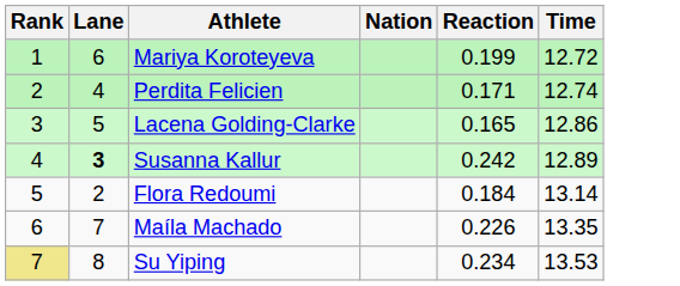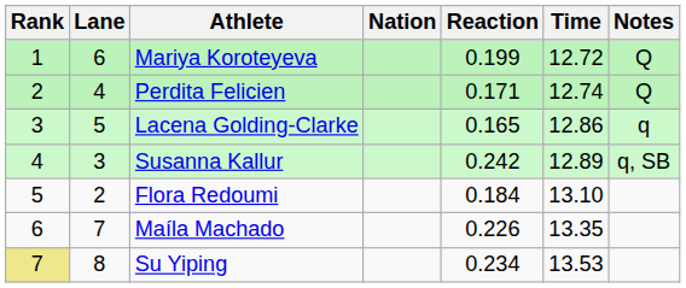 <table class="wikitable sortable" style="text-align:center">
 <tr>
 <th>Rank</th>
 <th>Lane</th>
 <th>Athlete</th>
 <th>Nation</th>
 <th>Reaction</th>
 <th>Time</th>
+<th>Notes</th>
 </tr>
 <tr bgcolor=bbf3bb>
 <td>1</td>
 <td>6</td>
 <td align=left><a href='#'>Mariya Koroteyeva</a></td>
 <td align=left></td>
 <td>0.199</td>
 <td>12.72</td>
+<td>Q</td>
 </tr>
 <tr bgcolor=bbf3bb>
 <td>2</td>
 <td>4</td>
 <td align=left><a href='#'>Perdita Felicien</a></td>
 <td align=left></td>
 <td>0.171</td>
 <td>12.74</td>
+<td>Q</td>
 </tr>
 <tr bgcolor=ccf9cc>
 <td>3</td>
 <td>5</td>
 <td align=left><a href='#'>Lacena Golding-Clarke</a></td>
 <td align=left></td>
 <td>0.165</td>
 <td>12.86</td>
+<td>q</td>
 </tr>
 <tr bgcolor=ccf9cc>
 <td>4</td>
-<td><strong>3</strong></td>
+<td>3</td>
 <td align=left><a href='#'>Susanna Kallur</a></td>
 <td align=left></td>
 <td>0.242</td>
 <td>12.89</td>
+<td>q, SB</td>
 </tr>
 <tr>
 <td>5</td>
 <td>2</td>
 <td align=left><a href='#'>Flora Redoumi</a></td>
 <td align=left></td>
 <td>0.184</td>
-<td>13.14</td>
+<td>13.10</td>
+<td></td>
 </tr>
 <tr>
 <td>6</td>
 <td>7</td>
 <td align=left><a href='#'>Maíla Machado</a></td>
 <td align=left></td>
 <td>0.226</td>
 <td>13.35</td>
+<td></td>
 </tr>
 <tr>
 <td style="background: khaki;">7</td>
 <td>8</td>
 <td align=left><a href='#'>Su Yiping</a></td>
 <td align=left></td>
 <td>0.234</td>
 <td>13.53</td>
+<td></td>
 </tr>
 </table>
